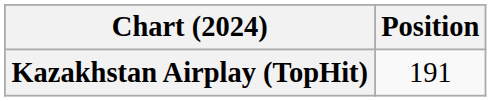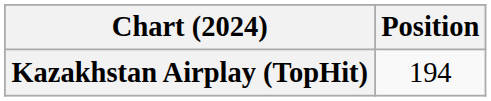 <table class="wikitable plainrowheaders" style="text-align:center">
 <tr>
 <th scope="col">Chart (2024)</th>
 <th scope="col">Position</th>
 </tr>
 <tr>
 <th scope="row">Kazakhstan Airplay (TopHit)</th>
-<td>191</td>
+<td>194</td>
 </tr>
 </table>
